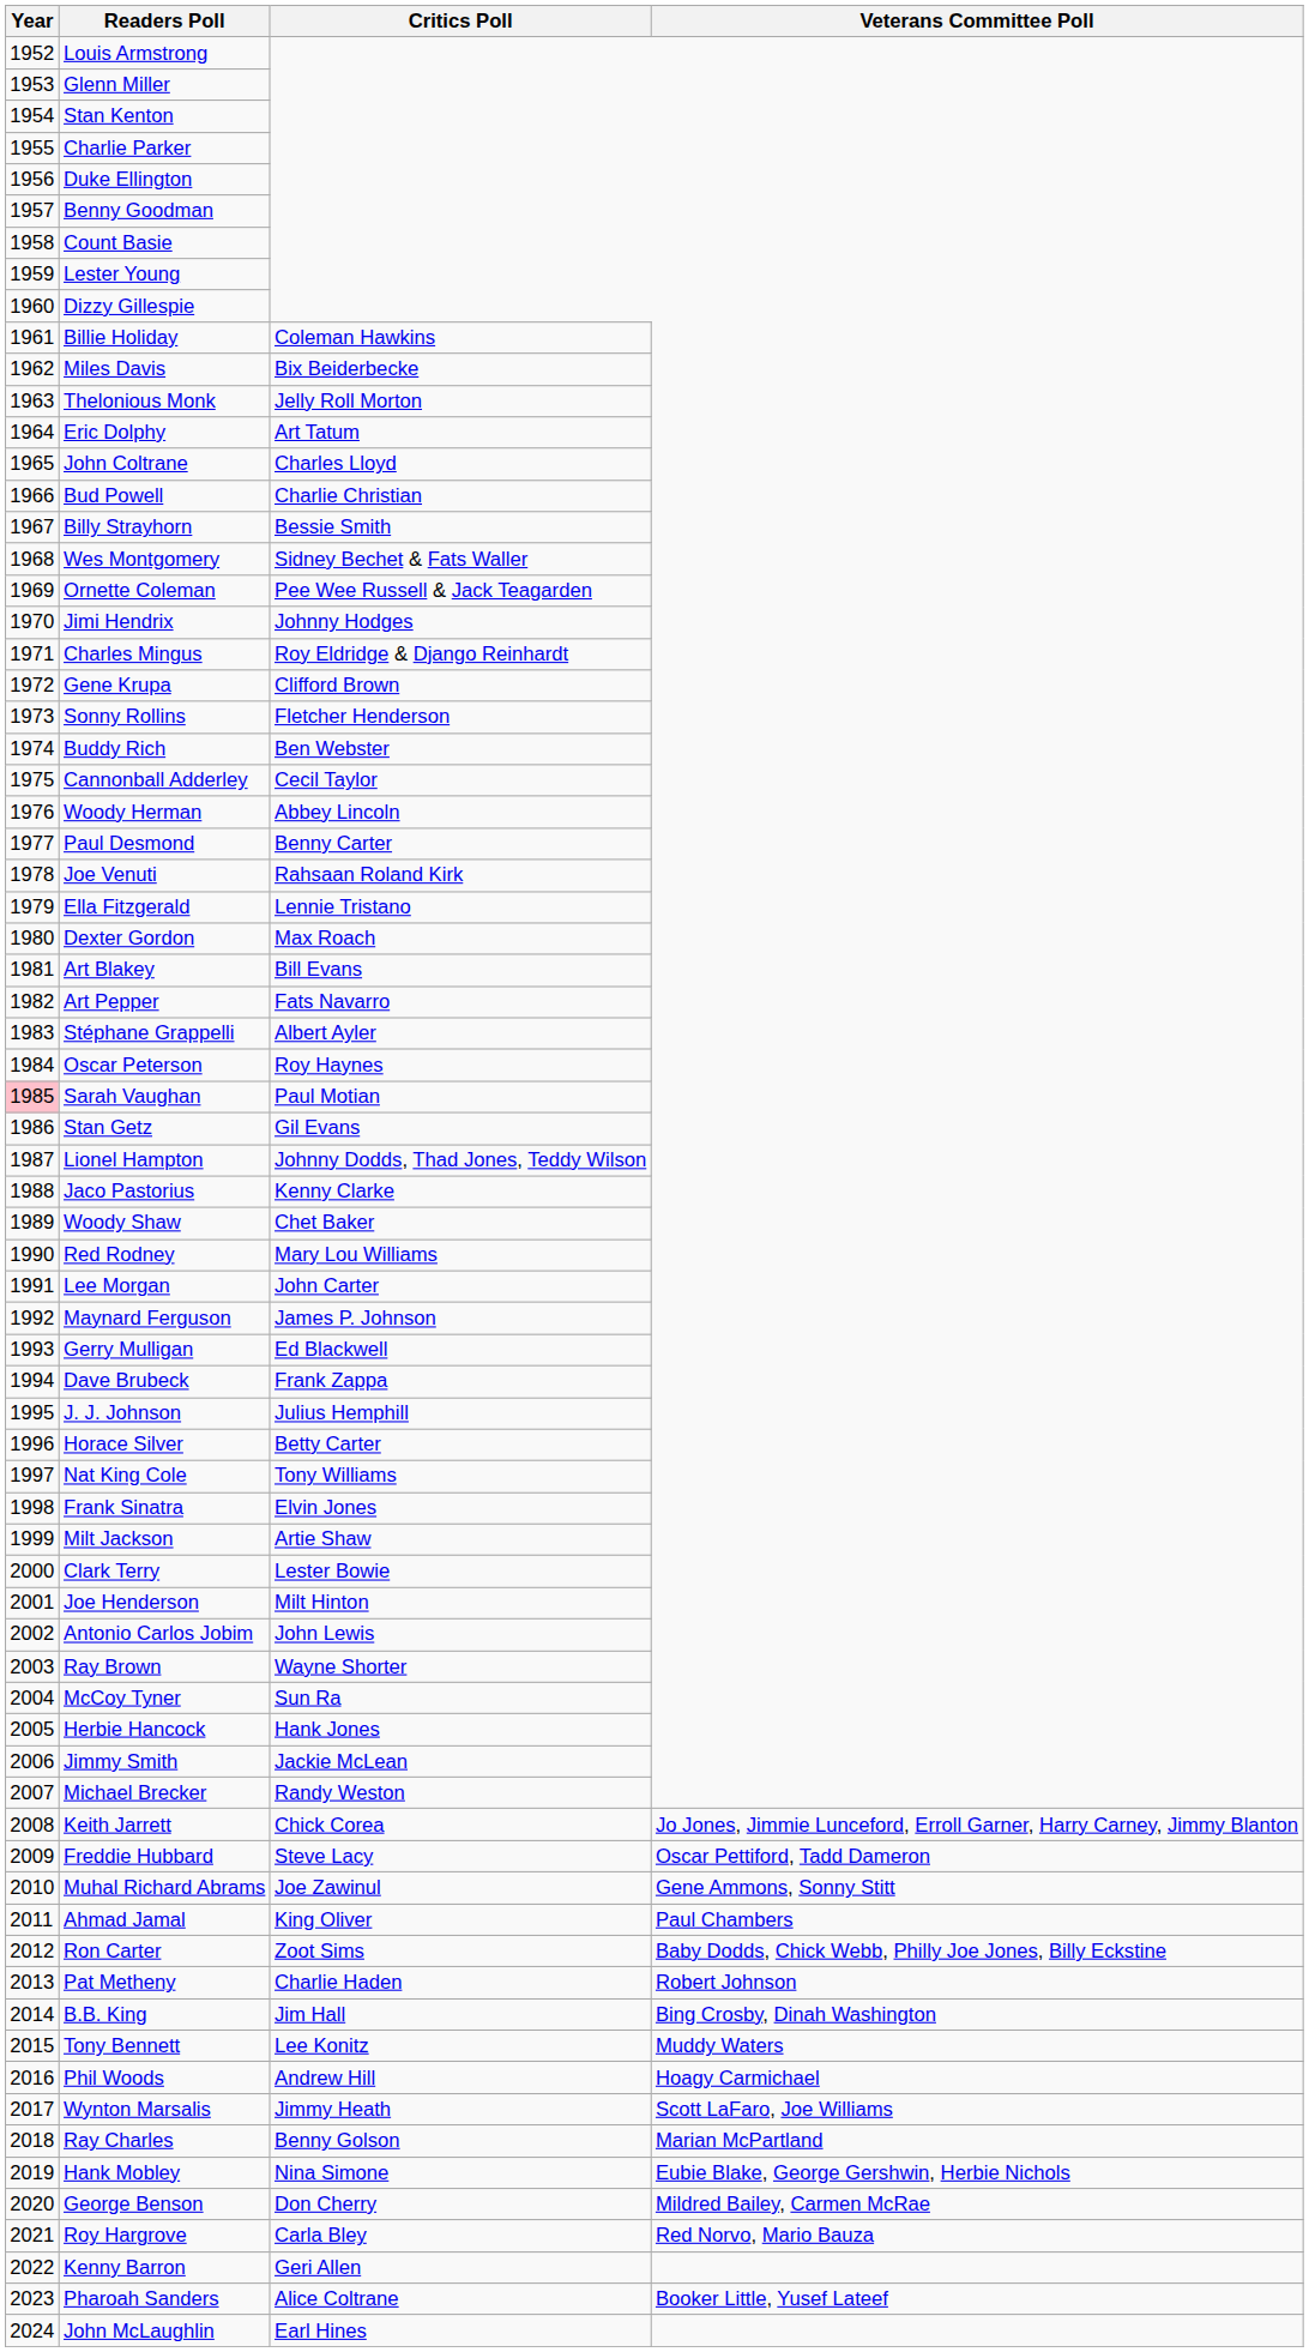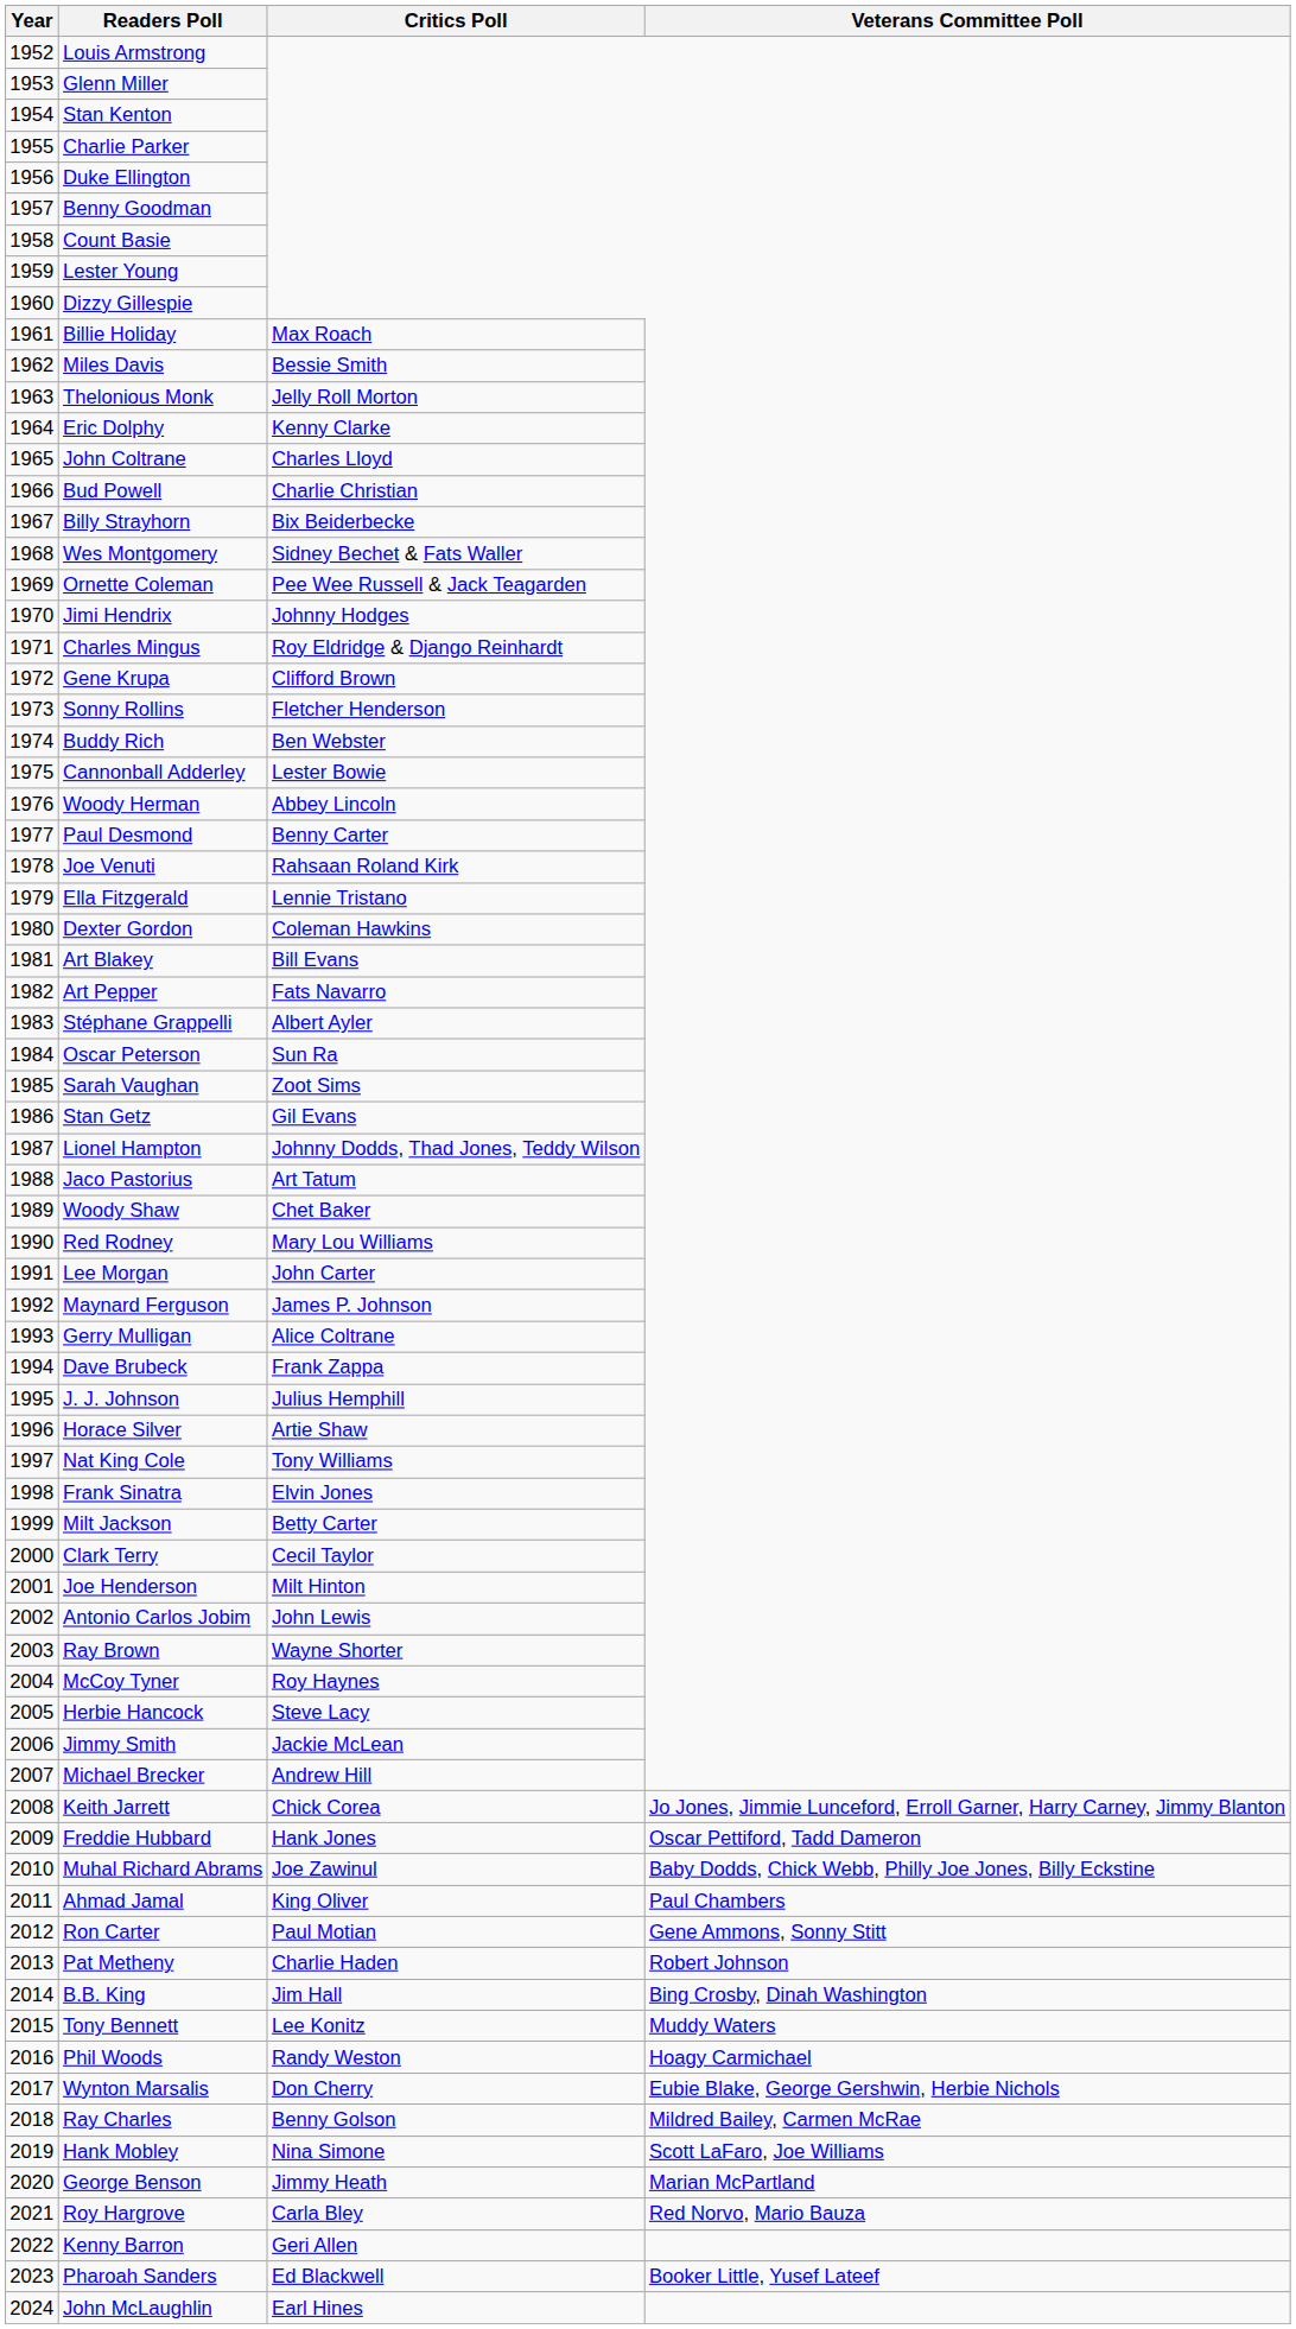 <table class="wikitable sortable">
 <tr>
 <th>Year</th>
 <th>Readers Poll</th>
 <th>Critics Poll</th>
 <th>Veterans Committee Poll</th>
 </tr>
 <tr>
 <td>1952</td>
 <td><a href='#'>Louis Armstrong</a></td>
 </tr>
 <tr>
 <td>1953</td>
 <td><a href='#'>Glenn Miller</a></td>
 </tr>
 <tr>
 <td>1954</td>
 <td><a href='#'>Stan Kenton</a></td>
 </tr>
 <tr>
 <td>1955</td>
 <td><a href='#'>Charlie Parker</a></td>
 </tr>
 <tr>
 <td>1956</td>
 <td><a href='#'>Duke Ellington</a></td>
 </tr>
 <tr>
 <td>1957</td>
 <td><a href='#'>Benny Goodman</a></td>
 </tr>
 <tr t>
 <td>1958</td>
 <td><a href='#'>Count Basie</a></td>
 </tr>
 <tr>
 <td>1959</td>
 <td><a href='#'>Lester Young</a></td>
 </tr>
 <tr>
 <td>1960</td>
 <td><a href='#'>Dizzy Gillespie</a></td>
 </tr>
 <tr>
 <td>1961</td>
 <td><a href='#'>Billie Holiday</a></td>
-<td><a href='#'>Coleman Hawkins</a></td>
+<td><a href='#'>Max Roach</a></td>
 </tr>
 <tr>
 <td>1962</td>
 <td><a href='#'>Miles Davis</a></td>
-<td><a href='#'>Bix Beiderbecke</a></td>
+<td><a href='#'>Bessie Smith</a></td>
 </tr>
 <tr>
 <td>1963</td>
 <td><a href='#'>Thelonious Monk</a></td>
 <td><a href='#'>Jelly Roll Morton</a></td>
 </tr>
 <tr>
 <td>1964</td>
 <td><a href='#'>Eric Dolphy</a></td>
-<td><a href='#'>Art Tatum</a></td>
+<td><a href='#'>Kenny Clarke</a></td>
 </tr>
 <tr>
 <td>1965</td>
 <td><a href='#'>John Coltrane</a></td>
 <td><a href='#'>Charles Lloyd</a></td>
 </tr>
 <tr>
 <td>1966</td>
 <td><a href='#'>Bud Powell</a></td>
 <td><a href='#'>Charlie Christian</a></td>
 </tr>
 <tr>
 <td>1967</td>
 <td><a href='#'>Billy Strayhorn</a></td>
-<td><a href='#'>Bessie Smith</a></td>
+<td><a href='#'>Bix Beiderbecke</a></td>
 </tr>
 <tr>
 <td>1968</td>
 <td><a href='#'>Wes Montgomery</a></td>
 <td><a href='#'>Sidney Bechet</a> & <a href='#'>Fats Waller</a></td>
 </tr>
 <tr>
 <td>1969</td>
 <td><a href='#'>Ornette Coleman</a></td>
 <td><a href='#'>Pee Wee Russell</a> & <a href='#'>Jack Teagarden</a></td>
 </tr>
 <tr>
 <td>1970</td>
 <td><a href='#'>Jimi Hendrix</a></td>
 <td><a href='#'>Johnny Hodges</a></td>
 </tr>
 <tr>
 <td>1971</td>
 <td><a href='#'>Charles Mingus</a></td>
 <td><a href='#'>Roy Eldridge</a> & <a href='#'>Django Reinhardt</a></td>
 </tr>
 <tr>
 <td>1972</td>
 <td><a href='#'>Gene Krupa</a></td>
 <td><a href='#'>Clifford Brown</a></td>
 </tr>
 <tr>
 <td>1973</td>
 <td><a href='#'>Sonny Rollins</a></td>
 <td><a href='#'>Fletcher Henderson</a></td>
 </tr>
 <tr>
 <td>1974</td>
 <td><a href='#'>Buddy Rich</a></td>
 <td><a href='#'>Ben Webster</a></td>
 </tr>
 <tr>
 <td>1975</td>
 <td><a href='#'>Cannonball Adderley</a></td>
-<td><a href='#'>Cecil Taylor</a></td>
+<td><a href='#'>Lester Bowie</a></td>
 </tr>
 <tr>
 <td>1976</td>
 <td><a href='#'>Woody Herman</a></td>
 <td><a href='#'>Abbey Lincoln</a></td>
 </tr>
 <tr>
 <td>1977</td>
 <td><a href='#'>Paul Desmond</a></td>
 <td><a href='#'>Benny Carter</a></td>
 </tr>
 <tr>
 <td>1978</td>
 <td><a href='#'>Joe Venuti</a></td>
 <td><a href='#'>Rahsaan Roland Kirk</a></td>
 </tr>
 <tr>
 <td>1979</td>
 <td><a href='#'>Ella Fitzgerald</a></td>
 <td><a href='#'>Lennie Tristano</a></td>
 </tr>
 <tr>
 <td>1980</td>
 <td><a href='#'>Dexter Gordon</a></td>
-<td><a href='#'>Max Roach</a></td>
+<td><a href='#'>Coleman Hawkins</a></td>
 </tr>
 <tr>
 <td>1981</td>
 <td><a href='#'>Art Blakey</a></td>
 <td><a href='#'>Bill Evans</a></td>
 </tr>
 <tr>
 <td>1982</td>
 <td><a href='#'>Art Pepper</a></td>
 <td><a href='#'>Fats Navarro</a></td>
 </tr>
 <tr>
 <td>1983</td>
 <td><a href='#'>Stéphane Grappelli</a></td>
 <td><a href='#'>Albert Ayler</a></td>
 </tr>
 <tr>
 <td>1984</td>
 <td><a href='#'>Oscar Peterson</a></td>
-<td><a href='#'>Roy Haynes</a></td>
+<td><a href='#'>Sun Ra</a></td>
 </tr>
 <tr>
-<td style="background: pink;">1985</td>
+<td>1985</td>
 <td><a href='#'>Sarah Vaughan</a></td>
-<td><a href='#'>Paul Motian</a></td>
+<td><a href='#'>Zoot Sims</a></td>
 </tr>
 <tr>
 <td>1986</td>
 <td><a href='#'>Stan Getz</a></td>
 <td><a href='#'>Gil Evans</a></td>
 </tr>
 <tr>
 <td>1987</td>
 <td><a href='#'>Lionel Hampton</a></td>
 <td><a href='#'>Johnny Dodds</a>, <a href='#'>Thad Jones</a>, <a href='#'>Teddy Wilson</a></td>
 </tr>
 <tr>
 <td>1988</td>
 <td><a href='#'>Jaco Pastorius</a></td>
-<td><a href='#'>Kenny Clarke</a></td>
+<td><a href='#'>Art Tatum</a></td>
 </tr>
 <tr>
 <td>1989</td>
 <td><a href='#'>Woody Shaw</a></td>
 <td><a href='#'>Chet Baker</a></td>
 </tr>
 <tr>
 <td>1990</td>
 <td><a href='#'>Red Rodney</a></td>
 <td><a href='#'>Mary Lou Williams</a></td>
 </tr>
 <tr>
 <td>1991</td>
 <td><a href='#'>Lee Morgan</a></td>
 <td><a href='#'>John Carter</a></td>
 </tr>
 <tr>
 <td>1992</td>
 <td><a href='#'>Maynard Ferguson</a></td>
 <td><a href='#'>James P. Johnson</a></td>
 </tr>
 <tr>
 <td>1993</td>
 <td><a href='#'>Gerry Mulligan</a></td>
-<td><a href='#'>Ed Blackwell</a></td>
+<td><a href='#'>Alice Coltrane</a></td>
 </tr>
 <tr>
 <td>1994</td>
 <td><a href='#'>Dave Brubeck</a></td>
 <td><a href='#'>Frank Zappa</a></td>
 </tr>
 <tr>
 <td>1995</td>
 <td><a href='#'>J. J. Johnson</a></td>
 <td><a href='#'>Julius Hemphill</a></td>
 </tr>
 <tr>
 <td>1996</td>
 <td><a href='#'>Horace Silver</a></td>
-<td><a href='#'>Betty Carter</a></td>
+<td><a href='#'>Artie Shaw</a></td>
 </tr>
 <tr>
 <td>1997</td>
 <td><a href='#'>Nat King Cole</a></td>
 <td><a href='#'>Tony Williams</a></td>
 </tr>
 <tr>
 <td>1998</td>
 <td><a href='#'>Frank Sinatra</a></td>
 <td><a href='#'>Elvin Jones</a></td>
 </tr>
 <tr>
 <td>1999</td>
 <td><a href='#'>Milt Jackson</a></td>
-<td><a href='#'>Artie Shaw</a></td>
+<td><a href='#'>Betty Carter</a></td>
 </tr>
 <tr>
 <td>2000</td>
 <td><a href='#'>Clark Terry</a></td>
-<td><a href='#'>Lester Bowie</a></td>
+<td><a href='#'>Cecil Taylor</a></td>
 </tr>
 <tr>
 <td>2001</td>
 <td><a href='#'>Joe Henderson</a></td>
 <td><a href='#'>Milt Hinton</a></td>
 </tr>
 <tr>
 <td>2002</td>
 <td><a href='#'>Antonio Carlos Jobim</a></td>
 <td><a href='#'>John Lewis</a></td>
 </tr>
 <tr>
 <td>2003</td>
 <td><a href='#'>Ray Brown</a></td>
 <td><a href='#'>Wayne Shorter</a></td>
 </tr>
 <tr>
 <td>2004</td>
 <td><a href='#'>McCoy Tyner</a></td>
-<td><a href='#'>Sun Ra</a></td>
+<td><a href='#'>Roy Haynes</a></td>
 </tr>
 <tr>
 <td>2005</td>
 <td><a href='#'>Herbie Hancock</a></td>
-<td><a href='#'>Hank Jones</a></td>
+<td><a href='#'>Steve Lacy</a></td>
 </tr>
 <tr>
 <td>2006</td>
 <td><a href='#'>Jimmy Smith</a></td>
 <td><a href='#'>Jackie McLean</a></td>
 </tr>
 <tr>
 <td>2007</td>
 <td><a href='#'>Michael Brecker</a></td>
-<td><a href='#'>Randy Weston</a></td>
+<td><a href='#'>Andrew Hill</a></td>
 </tr>
 <tr>
 <td>2008</td>
 <td><a href='#'>Keith Jarrett</a></td>
 <td><a href='#'>Chick Corea</a></td>
 <td><a href='#'>Jo Jones</a>, <a href='#'>Jimmie Lunceford</a>, <a href='#'>Erroll Garner</a>, <a href='#'>Harry Carney</a>, <a href='#'>Jimmy Blanton</a></td>
 </tr>
 <tr>
 <td>2009</td>
 <td><a href='#'>Freddie Hubbard</a></td>
-<td><a href='#'>Steve Lacy</a></td>
+<td><a href='#'>Hank Jones</a></td>
 <td><a href='#'>Oscar Pettiford</a>, <a href='#'>Tadd Dameron</a></td>
 </tr>
 <tr>
 <td>2010</td>
 <td><a href='#'>Muhal Richard Abrams</a></td>
 <td><a href='#'>Joe Zawinul</a></td>
-<td><a href='#'>Gene Ammons</a>, <a href='#'>Sonny Stitt</a></td>
+<td><a href='#'>Baby Dodds</a>, <a href='#'>Chick Webb</a>, <a href='#'>Philly Joe Jones</a>, <a href='#'>Billy Eckstine</a></td>
 </tr>
 <tr>
 <td>2011</td>
 <td><a href='#'>Ahmad Jamal</a></td>
 <td><a href='#'>King Oliver</a></td>
 <td><a href='#'>Paul Chambers</a></td>
 </tr>
 <tr>
 <td>2012</td>
 <td><a href='#'>Ron Carter</a></td>
-<td><a href='#'>Zoot Sims</a></td>
-<td><a href='#'>Baby Dodds</a>, <a href='#'>Chick Webb</a>, <a href='#'>Philly Joe Jones</a>, <a href='#'>Billy Eckstine</a></td>
+<td><a href='#'>Paul Motian</a></td>
+<td><a href='#'>Gene Ammons</a>, <a href='#'>Sonny Stitt</a></td>
 </tr>
 <tr>
 <td>2013</td>
 <td><a href='#'>Pat Metheny</a></td>
 <td><a href='#'>Charlie Haden</a></td>
 <td><a href='#'>Robert Johnson</a></td>
 </tr>
 <tr>
 <td>2014</td>
 <td><a href='#'>B.B. King</a></td>
 <td><a href='#'>Jim Hall</a></td>
 <td><a href='#'>Bing Crosby</a>, <a href='#'>Dinah Washington</a></td>
 </tr>
 <tr>
 <td>2015</td>
 <td><a href='#'>Tony Bennett</a></td>
 <td><a href='#'>Lee Konitz</a></td>
 <td><a href='#'>Muddy Waters</a></td>
 </tr>
 <tr>
 <td>2016</td>
 <td><a href='#'>Phil Woods</a></td>
-<td><a href='#'>Andrew Hill</a></td>
+<td><a href='#'>Randy Weston</a></td>
 <td><a href='#'>Hoagy Carmichael</a></td>
 </tr>
 <tr>
 <td>2017</td>
 <td><a href='#'>Wynton Marsalis</a></td>
-<td><a href='#'>Jimmy Heath</a></td>
-<td><a href='#'>Scott LaFaro</a>, <a href='#'>Joe Williams</a></td>
+<td><a href='#'>Don Cherry</a></td>
+<td><a href='#'>Eubie Blake</a>, <a href='#'>George Gershwin</a>, <a href='#'>Herbie Nichols</a></td>
 </tr>
 <tr>
 <td>2018</td>
 <td><a href='#'>Ray Charles</a></td>
 <td><a href='#'>Benny Golson</a></td>
-<td><a href='#'>Marian McPartland</a></td>
+<td><a href='#'>Mildred Bailey</a>, <a href='#'>Carmen McRae</a></td>
 </tr>
 <tr>
 <td>2019</td>
 <td><a href='#'>Hank Mobley</a></td>
 <td><a href='#'>Nina Simone</a></td>
-<td><a href='#'>Eubie Blake</a>, <a href='#'>George Gershwin</a>, <a href='#'>Herbie Nichols</a></td>
+<td><a href='#'>Scott LaFaro</a>, <a href='#'>Joe Williams</a></td>
 </tr>
 <tr>
 <td>2020</td>
 <td><a href='#'>George Benson</a></td>
-<td><a href='#'>Don Cherry</a></td>
-<td><a href='#'>Mildred Bailey</a>, <a href='#'>Carmen McRae</a></td>
+<td><a href='#'>Jimmy Heath</a></td>
+<td><a href='#'>Marian McPartland</a></td>
 </tr>
 <tr>
 <td>2021</td>
 <td><a href='#'>Roy Hargrove</a></td>
 <td><a href='#'>Carla Bley</a></td>
 <td><a href='#'>Red Norvo</a>, <a href='#'>Mario Bauza</a></td>
 </tr>
 <tr>
 <td>2022</td>
 <td><a href='#'>Kenny Barron</a></td>
 <td><a href='#'>Geri Allen</a></td>
 </tr>
 <tr>
 <td>2023</td>
 <td><a href='#'>Pharoah Sanders</a></td>
-<td><a href='#'>Alice Coltrane</a></td>
+<td><a href='#'>Ed Blackwell</a></td>
 <td><a href='#'>Booker Little</a>, <a href='#'>Yusef Lateef</a></td>
 </tr>
 <tr>
 <td>2024</td>
 <td><a href='#'>John McLaughlin</a></td>
 <td><a href='#'>Earl Hines</a></td>
 <td></td>
 </tr>
 </table>
